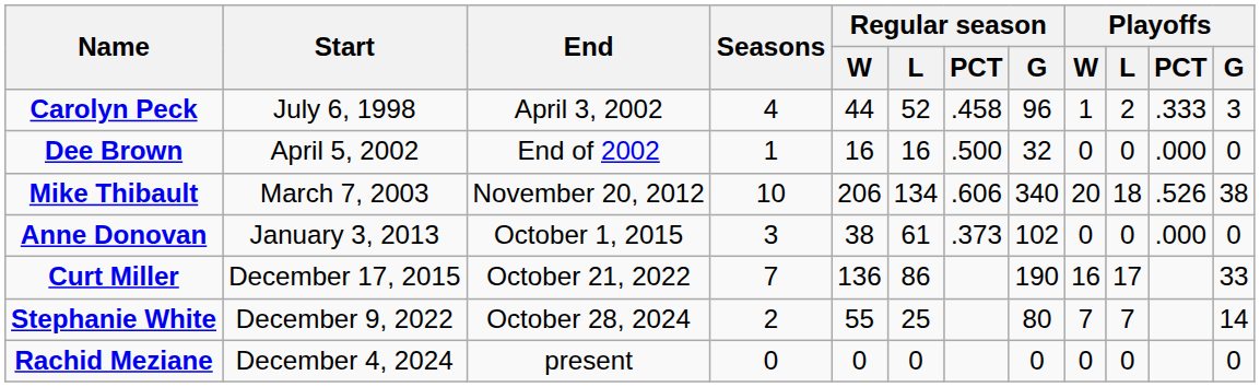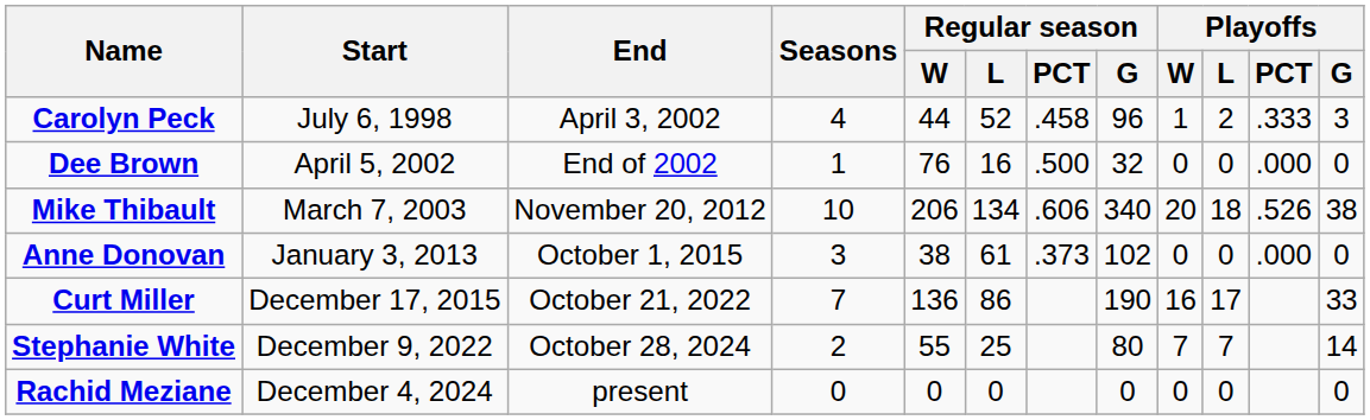 <table class="wikitable" style="margin:0.2em auto; text-align:center;">
 <tr>
 <th rowspan="2">Name</th>
 <th rowspan="2">Start</th>
 <th rowspan="2">End</th>
 <th rowspan="2">Seasons</th>
 <th colspan="4">Regular season</th>
 <th colspan="4">Playoffs</th>
 </tr>
 <tr>
 <th>W</th>
 <th>L</th>
 <th>PCT</th>
 <th>G</th>
 <th>W</th>
 <th>L</th>
 <th>PCT</th>
 <th>G</th>
 </tr>
 <tr>
 <td><strong><a href='#'>Carolyn Peck</a></strong></td>
 <td>July 6, 1998</td>
 <td>April 3, 2002</td>
 <td>4</td>
 <td>44</td>
 <td>52</td>
 <td>.458</td>
 <td>96</td>
 <td>1</td>
 <td>2</td>
 <td>.333</td>
 <td>3</td>
 </tr>
 <tr>
 <td><strong><a href='#'>Dee Brown</a></strong></td>
 <td>April 5, 2002</td>
 <td>End of <a href='#'>2002</a></td>
 <td>1</td>
-<td>16</td>
+<td>76</td>
 <td>16</td>
 <td>.500</td>
 <td>32</td>
 <td>0</td>
 <td>0</td>
 <td>.000</td>
 <td>0</td>
 </tr>
 <tr>
 <td><strong><a href='#'>Mike Thibault</a></strong></td>
 <td>March 7, 2003</td>
 <td>November 20, 2012</td>
 <td>10</td>
 <td>206</td>
 <td>134</td>
 <td>.606</td>
 <td>340</td>
 <td>20</td>
 <td>18</td>
 <td>.526</td>
 <td>38</td>
 </tr>
 <tr>
 <td><strong><a href='#'>Anne Donovan</a></strong></td>
 <td>January 3, 2013</td>
 <td>October 1, 2015</td>
 <td>3</td>
 <td>38</td>
 <td>61</td>
 <td>.373</td>
 <td>102</td>
 <td>0</td>
 <td>0</td>
 <td>.000</td>
 <td>0</td>
 </tr>
 <tr>
 <td><strong><a href='#'>Curt Miller</a></strong></td>
 <td>December 17, 2015</td>
 <td>October 21, 2022</td>
 <td>7</td>
 <td>136</td>
 <td>86</td>
 <td></td>
 <td>190</td>
 <td>16</td>
 <td>17</td>
 <td></td>
 <td>33</td>
 </tr>
 <tr>
 <td><strong><a href='#'>Stephanie White</a></strong></td>
 <td>December 9, 2022</td>
 <td>October 28, 2024</td>
 <td>2</td>
 <td>55</td>
 <td>25</td>
 <td></td>
 <td>80</td>
 <td>7</td>
 <td>7</td>
 <td></td>
 <td>14</td>
 </tr>
 <tr>
 <td><strong><a href='#'>Rachid Meziane</a></strong></td>
 <td>December 4, 2024</td>
 <td>present</td>
 <td>0</td>
 <td>0</td>
 <td>0</td>
 <td></td>
 <td>0</td>
 <td>0</td>
 <td>0</td>
 <td></td>
 <td>0</td>
 </tr>
 </table>
